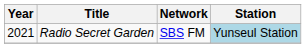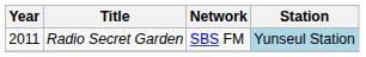 <table class="wikitable sortable" border="1">
 <tr>
 <th>Year</th>
 <th>Title</th>
 <th>Network</th>
 <th>Station</th>
 </tr>
 <tr>
-<td>2021</td>
+<td>2011</td>
 <td><em>Radio Secret Garden</em></td>
 <td><a href='#'>SBS</a> FM</td>
 <td style="background: lightblue;">Yunseul Station</td>
 </tr>
 <tr>
 </tr>
 </table>
